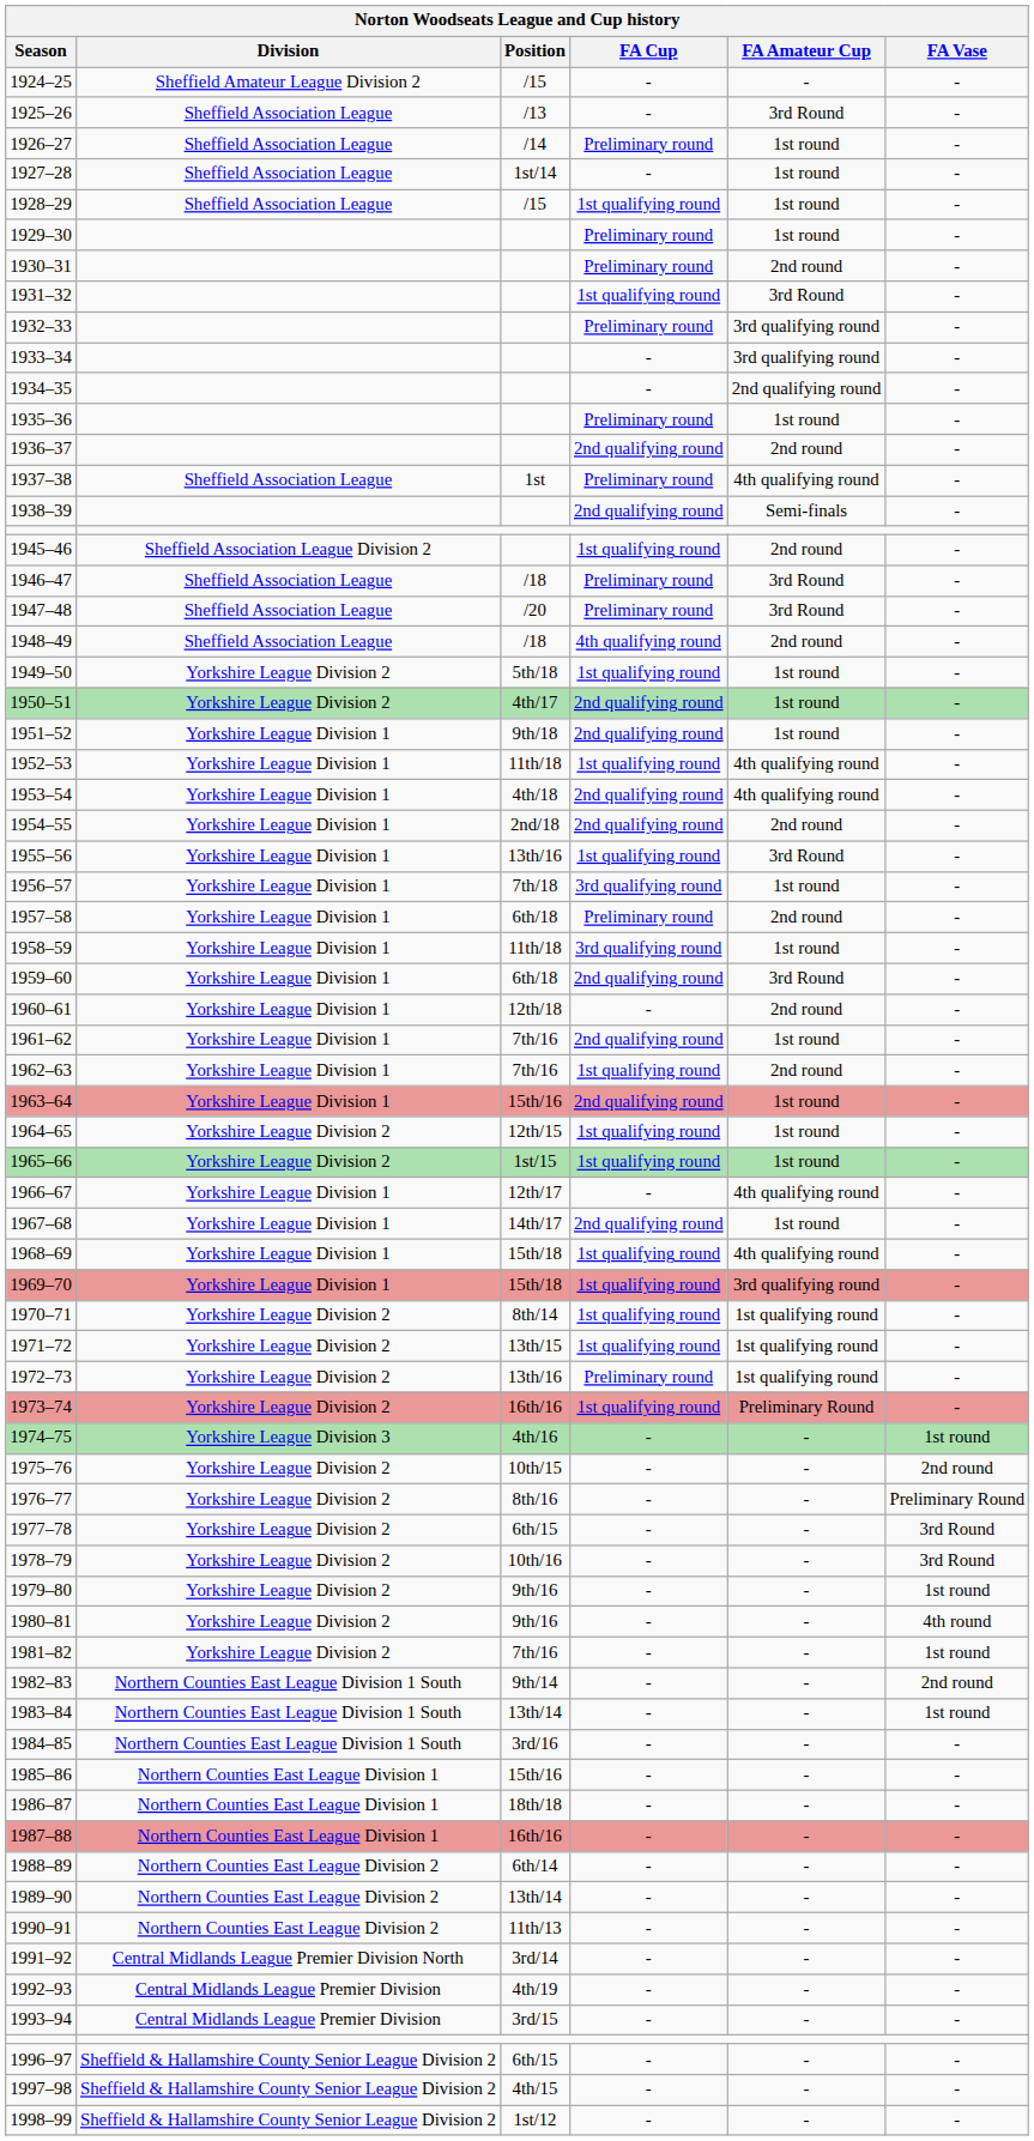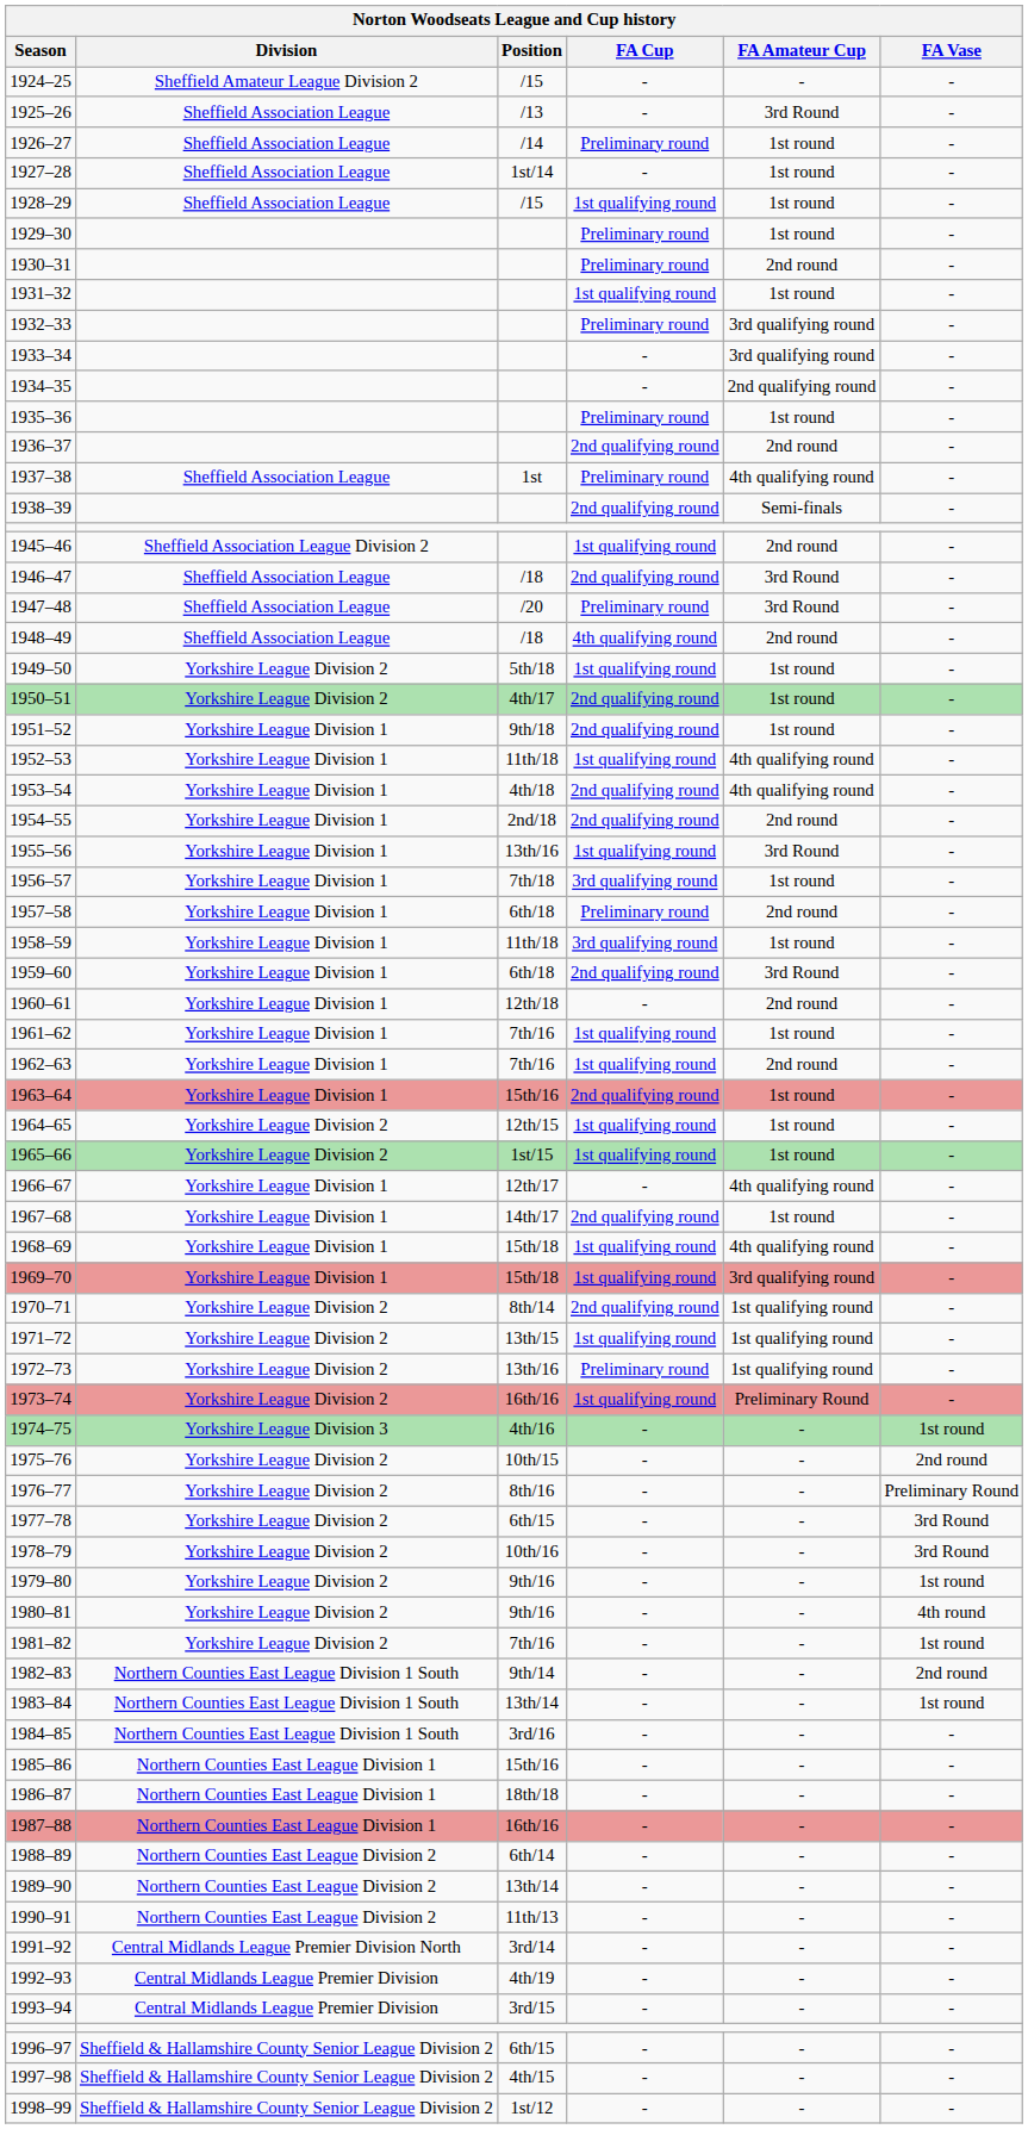 <table class="wikitable collapsible " style="text-align:center;font-size:75%">
 <tr>
 <th colspan="6"><strong>Norton Woodseats League and Cup history</strong></th>
 </tr>
 <tr>
 <th>Season</th>
 <th>Division</th>
 <th>Position</th>
 <th><a href='#'>FA Cup</a></th>
 <th><a href='#'>FA Amateur Cup</a></th>
 <th><a href='#'>FA Vase</a></th>
 </tr>
 <tr>
 <td>1924–25</td>
 <td><a href='#'>Sheffield Amateur League</a> Division 2</td>
 <td>/15</td>
 <td>-</td>
 <td>-</td>
 <td>-</td>
 </tr>
 <tr>
 <td>1925–26</td>
 <td><a href='#'>Sheffield Association League</a></td>
 <td>/13</td>
 <td>-</td>
 <td>3rd Round</td>
 <td>-</td>
 </tr>
 <tr>
 <td>1926–27</td>
 <td><a href='#'>Sheffield Association League</a></td>
 <td>/14</td>
 <td><a href='#'>Preliminary round</a></td>
 <td>1st round</td>
 <td>-</td>
 </tr>
 <tr>
 <td>1927–28</td>
 <td><a href='#'>Sheffield Association League</a></td>
 <td>1st/14</td>
 <td>-</td>
 <td>1st round</td>
 <td>-</td>
 </tr>
 <tr>
 <td>1928–29</td>
 <td><a href='#'>Sheffield Association League</a></td>
 <td>/15</td>
 <td><a href='#'>1st qualifying round</a></td>
 <td>1st round</td>
 <td>-</td>
 </tr>
 <tr>
 <td>1929–30</td>
 <td></td>
 <td></td>
 <td><a href='#'>Preliminary round</a></td>
 <td>1st round</td>
 <td>-</td>
 </tr>
 <tr>
 <td>1930–31</td>
 <td></td>
 <td></td>
 <td><a href='#'>Preliminary round</a></td>
 <td>2nd round</td>
 <td>-</td>
 </tr>
 <tr>
 <td>1931–32</td>
 <td></td>
 <td></td>
 <td><a href='#'>1st qualifying round</a></td>
-<td>3rd Round</td>
+<td>1st round</td>
 <td>-</td>
 </tr>
 <tr>
 <td>1932–33</td>
 <td></td>
 <td></td>
 <td><a href='#'>Preliminary round</a></td>
 <td>3rd qualifying round</td>
 <td>-</td>
 </tr>
 <tr>
 <td>1933–34</td>
 <td></td>
 <td></td>
 <td>-</td>
 <td>3rd qualifying round</td>
 <td>-</td>
 </tr>
 <tr>
 <td>1934–35</td>
 <td></td>
 <td></td>
 <td>-</td>
 <td>2nd qualifying round</td>
 <td>-</td>
 </tr>
 <tr>
 <td>1935–36</td>
 <td></td>
 <td></td>
 <td><a href='#'>Preliminary round</a></td>
 <td>1st round</td>
 <td>-</td>
 </tr>
 <tr>
 <td>1936–37</td>
 <td></td>
 <td></td>
 <td><a href='#'>2nd qualifying round</a></td>
 <td>2nd round</td>
 <td>-</td>
 </tr>
 <tr>
 <td>1937–38</td>
 <td><a href='#'>Sheffield Association League</a></td>
 <td>1st</td>
 <td><a href='#'>Preliminary round</a></td>
 <td>4th qualifying round</td>
 <td>-</td>
 </tr>
 <tr>
 <td>1938–39</td>
 <td></td>
 <td></td>
 <td><a href='#'>2nd qualifying round</a></td>
 <td>Semi-finals</td>
 <td>-</td>
 </tr>
 <tr>
 <td></td>
 </tr>
 <tr>
 <td>1945–46</td>
 <td><a href='#'>Sheffield Association League</a> Division 2</td>
 <td></td>
 <td><a href='#'>1st qualifying round</a></td>
 <td>2nd round</td>
 <td>-</td>
 </tr>
 <tr>
 <td>1946–47</td>
 <td><a href='#'>Sheffield Association League</a></td>
 <td>/18</td>
-<td><a href='#'>Preliminary round</a></td>
+<td><a href='#'>2nd qualifying round</a></td>
 <td>3rd Round</td>
 <td>-</td>
 </tr>
 <tr>
 <td>1947–48</td>
 <td><a href='#'>Sheffield Association League</a></td>
 <td>/20</td>
 <td><a href='#'>Preliminary round</a></td>
 <td>3rd Round</td>
 <td>-</td>
 </tr>
 <tr>
 <td>1948–49</td>
 <td><a href='#'>Sheffield Association League</a></td>
 <td>/18</td>
 <td><a href='#'>4th qualifying round</a></td>
 <td>2nd round</td>
 <td>-</td>
 </tr>
 <tr>
 <td>1949–50</td>
 <td><a href='#'>Yorkshire League</a> Division 2</td>
 <td>5th/18</td>
 <td><a href='#'>1st qualifying round</a></td>
 <td>1st round</td>
 <td>-</td>
 </tr>
 <tr bgcolor="#ACE1AF">
 <td>1950–51</td>
 <td><a href='#'>Yorkshire League</a> Division 2</td>
 <td>4th/17</td>
 <td><a href='#'>2nd qualifying round</a></td>
 <td>1st round</td>
 <td>-</td>
 </tr>
 <tr>
 <td>1951–52</td>
 <td><a href='#'>Yorkshire League</a> Division 1</td>
 <td>9th/18</td>
 <td><a href='#'>2nd qualifying round</a></td>
 <td>1st round</td>
 <td>-</td>
 </tr>
 <tr>
 <td>1952–53</td>
 <td><a href='#'>Yorkshire League</a> Division 1</td>
 <td>11th/18</td>
 <td><a href='#'>1st qualifying round</a></td>
 <td>4th qualifying round</td>
 <td>-</td>
 </tr>
 <tr>
 <td>1953–54</td>
 <td><a href='#'>Yorkshire League</a> Division 1</td>
 <td>4th/18</td>
 <td><a href='#'>2nd qualifying round</a></td>
 <td>4th qualifying round</td>
 <td>-</td>
 </tr>
 <tr>
 <td>1954–55</td>
 <td><a href='#'>Yorkshire League</a> Division 1</td>
 <td>2nd/18</td>
 <td><a href='#'>2nd qualifying round</a></td>
 <td>2nd round</td>
 <td>-</td>
 </tr>
 <tr>
 <td>1955–56</td>
 <td><a href='#'>Yorkshire League</a> Division 1</td>
 <td>13th/16</td>
 <td><a href='#'>1st qualifying round</a></td>
 <td>3rd Round</td>
 <td>-</td>
 </tr>
 <tr>
 <td>1956–57</td>
 <td><a href='#'>Yorkshire League</a> Division 1</td>
 <td>7th/18</td>
 <td><a href='#'>3rd qualifying round</a></td>
 <td>1st round</td>
 <td>-</td>
 </tr>
 <tr>
 <td>1957–58</td>
 <td><a href='#'>Yorkshire League</a> Division 1</td>
 <td>6th/18</td>
 <td><a href='#'>Preliminary round</a></td>
 <td>2nd round</td>
 <td>-</td>
 </tr>
 <tr>
 <td>1958–59</td>
 <td><a href='#'>Yorkshire League</a> Division 1</td>
 <td>11th/18</td>
 <td><a href='#'>3rd qualifying round</a></td>
 <td>1st round</td>
 <td>-</td>
 </tr>
 <tr>
 <td>1959–60</td>
 <td><a href='#'>Yorkshire League</a> Division 1</td>
 <td>6th/18</td>
 <td><a href='#'>2nd qualifying round</a></td>
 <td>3rd Round</td>
 <td>-</td>
 </tr>
 <tr>
 <td>1960–61</td>
 <td><a href='#'>Yorkshire League</a> Division 1</td>
 <td>12th/18</td>
 <td>-</td>
 <td>2nd round</td>
 <td>-</td>
 </tr>
 <tr>
 <td>1961–62</td>
 <td><a href='#'>Yorkshire League</a> Division 1</td>
 <td>7th/16</td>
-<td><a href='#'>2nd qualifying round</a></td>
+<td><a href='#'>1st qualifying round</a></td>
 <td>1st round</td>
 <td>-</td>
 </tr>
 <tr>
 <td>1962–63</td>
 <td><a href='#'>Yorkshire League</a> Division 1</td>
 <td>7th/16</td>
 <td><a href='#'>1st qualifying round</a></td>
 <td>2nd round</td>
 <td>-</td>
 </tr>
 <tr bgcolor="#EB9898">
 <td>1963–64</td>
 <td><a href='#'>Yorkshire League</a> Division 1</td>
 <td>15th/16</td>
 <td><a href='#'>2nd qualifying round</a></td>
 <td>1st round</td>
 <td>-</td>
 </tr>
 <tr>
 <td>1964–65</td>
 <td><a href='#'>Yorkshire League</a> Division 2</td>
 <td>12th/15</td>
 <td><a href='#'>1st qualifying round</a></td>
 <td>1st round</td>
 <td>-</td>
 </tr>
 <tr bgcolor="#ACE1AF">
 <td>1965–66</td>
 <td><a href='#'>Yorkshire League</a> Division 2</td>
 <td>1st/15</td>
 <td><a href='#'>1st qualifying round</a></td>
 <td>1st round</td>
 <td>-</td>
 </tr>
 <tr>
 <td>1966–67</td>
 <td><a href='#'>Yorkshire League</a> Division 1</td>
 <td>12th/17</td>
 <td>-</td>
 <td>4th qualifying round</td>
 <td>-</td>
 </tr>
 <tr>
 <td>1967–68</td>
 <td><a href='#'>Yorkshire League</a> Division 1</td>
 <td>14th/17</td>
 <td><a href='#'>2nd qualifying round</a></td>
 <td>1st round</td>
 <td>-</td>
 </tr>
 <tr>
 <td>1968–69</td>
 <td><a href='#'>Yorkshire League</a> Division 1</td>
 <td>15th/18</td>
 <td><a href='#'>1st qualifying round</a></td>
 <td>4th qualifying round</td>
 <td>-</td>
 </tr>
 <tr bgcolor="#EB9898">
 <td>1969–70</td>
 <td><a href='#'>Yorkshire League</a> Division 1</td>
 <td>15th/18</td>
 <td><a href='#'>1st qualifying round</a></td>
 <td>3rd qualifying round</td>
 <td>-</td>
 </tr>
 <tr>
 <td>1970–71</td>
 <td><a href='#'>Yorkshire League</a> Division 2</td>
 <td>8th/14</td>
-<td><a href='#'>1st qualifying round</a></td>
+<td><a href='#'>2nd qualifying round</a></td>
 <td>1st qualifying round</td>
 <td>-</td>
 </tr>
 <tr>
 <td>1971–72</td>
 <td><a href='#'>Yorkshire League</a> Division 2</td>
 <td>13th/15</td>
 <td><a href='#'>1st qualifying round</a></td>
 <td>1st qualifying round</td>
 <td>-</td>
 </tr>
 <tr>
 <td>1972–73</td>
 <td><a href='#'>Yorkshire League</a> Division 2</td>
 <td>13th/16</td>
 <td><a href='#'>Preliminary round</a></td>
 <td>1st qualifying round</td>
 <td>-</td>
 </tr>
 <tr bgcolor="#EB9898">
 <td>1973–74</td>
 <td><a href='#'>Yorkshire League</a> Division 2</td>
 <td>16th/16</td>
 <td><a href='#'>1st qualifying round</a></td>
 <td>Preliminary Round</td>
 <td>-</td>
 </tr>
 <tr bgcolor="#ACE1AF">
 <td>1974–75</td>
 <td><a href='#'>Yorkshire League</a> Division 3</td>
 <td>4th/16</td>
 <td>-</td>
 <td>-</td>
 <td>1st round</td>
 </tr>
 <tr>
 <td>1975–76</td>
 <td><a href='#'>Yorkshire League</a> Division 2</td>
 <td>10th/15</td>
 <td>-</td>
 <td>-</td>
 <td>2nd round</td>
 </tr>
 <tr>
 <td>1976–77</td>
 <td><a href='#'>Yorkshire League</a> Division 2</td>
 <td>8th/16</td>
 <td>-</td>
 <td>-</td>
 <td>Preliminary Round</td>
 </tr>
 <tr>
 <td>1977–78</td>
 <td><a href='#'>Yorkshire League</a> Division 2</td>
 <td>6th/15</td>
 <td>-</td>
 <td>-</td>
 <td>3rd Round</td>
 </tr>
 <tr>
 <td>1978–79</td>
 <td><a href='#'>Yorkshire League</a> Division 2</td>
 <td>10th/16</td>
 <td>-</td>
 <td>-</td>
 <td>3rd Round</td>
 </tr>
 <tr>
 <td>1979–80</td>
 <td><a href='#'>Yorkshire League</a> Division 2</td>
 <td>9th/16</td>
 <td>-</td>
 <td>-</td>
 <td>1st round</td>
 </tr>
 <tr>
 <td>1980–81</td>
 <td><a href='#'>Yorkshire League</a> Division 2</td>
 <td>9th/16</td>
 <td>-</td>
 <td>-</td>
 <td>4th round</td>
 </tr>
 <tr>
 <td>1981–82</td>
 <td><a href='#'>Yorkshire League</a> Division 2</td>
 <td>7th/16</td>
 <td>-</td>
 <td>-</td>
 <td>1st round</td>
 </tr>
 <tr>
 <td>1982–83</td>
 <td><a href='#'>Northern Counties East League</a> Division 1 South</td>
 <td>9th/14</td>
 <td>-</td>
 <td>-</td>
 <td>2nd round</td>
 </tr>
 <tr>
 <td>1983–84</td>
 <td><a href='#'>Northern Counties East League</a> Division 1 South</td>
 <td>13th/14</td>
 <td>-</td>
 <td>-</td>
 <td>1st round</td>
 </tr>
 <tr>
 <td>1984–85</td>
 <td><a href='#'>Northern Counties East League</a> Division 1 South</td>
 <td>3rd/16</td>
 <td>-</td>
 <td>-</td>
 <td>-</td>
 </tr>
 <tr>
 <td>1985–86</td>
 <td><a href='#'>Northern Counties East League</a> Division 1</td>
 <td>15th/16</td>
 <td>-</td>
 <td>-</td>
 <td>-</td>
 </tr>
 <tr>
 <td>1986–87</td>
 <td><a href='#'>Northern Counties East League</a> Division 1</td>
 <td>18th/18</td>
 <td>-</td>
 <td>-</td>
 <td>-</td>
 </tr>
 <tr bgcolor="#EB9898">
 <td>1987–88</td>
 <td><a href='#'>Northern Counties East League</a> Division 1</td>
 <td>16th/16</td>
 <td>-</td>
 <td>-</td>
 <td>-</td>
 </tr>
 <tr>
 <td>1988–89</td>
 <td><a href='#'>Northern Counties East League</a> Division 2</td>
 <td>6th/14</td>
 <td>-</td>
 <td>-</td>
 <td>-</td>
 </tr>
 <tr>
 <td>1989–90</td>
 <td><a href='#'>Northern Counties East League</a> Division 2</td>
 <td>13th/14</td>
 <td>-</td>
 <td>-</td>
 <td>-</td>
 </tr>
 <tr>
 <td>1990–91</td>
 <td><a href='#'>Northern Counties East League</a> Division 2</td>
 <td>11th/13</td>
 <td>-</td>
 <td>-</td>
 <td>-</td>
 </tr>
 <tr>
 <td>1991–92</td>
 <td><a href='#'>Central Midlands League</a> Premier Division North</td>
 <td>3rd/14</td>
 <td>-</td>
 <td>-</td>
 <td>-</td>
 </tr>
 <tr>
 <td>1992–93</td>
 <td><a href='#'>Central Midlands League</a> Premier Division</td>
 <td>4th/19</td>
 <td>-</td>
 <td>-</td>
 <td>-</td>
 </tr>
 <tr>
 <td>1993–94</td>
 <td><a href='#'>Central Midlands League</a> Premier Division</td>
 <td>3rd/15</td>
 <td>-</td>
 <td>-</td>
 <td>-</td>
 </tr>
 <tr>
 <td></td>
 </tr>
 <tr>
 <td>1996–97</td>
 <td><a href='#'>Sheffield & Hallamshire County Senior League</a> Division 2</td>
 <td>6th/15</td>
 <td>-</td>
 <td>-</td>
 <td>-</td>
 </tr>
 <tr>
 <td>1997–98</td>
 <td><a href='#'>Sheffield & Hallamshire County Senior League</a> Division 2</td>
 <td>4th/15</td>
 <td>-</td>
 <td>-</td>
 <td>-</td>
 </tr>
 <tr>
 <td>1998–99</td>
 <td><a href='#'>Sheffield & Hallamshire County Senior League</a> Division 2</td>
 <td>1st/12</td>
 <td>-</td>
 <td>-</td>
 <td>-</td>
 </tr>
 </table>
